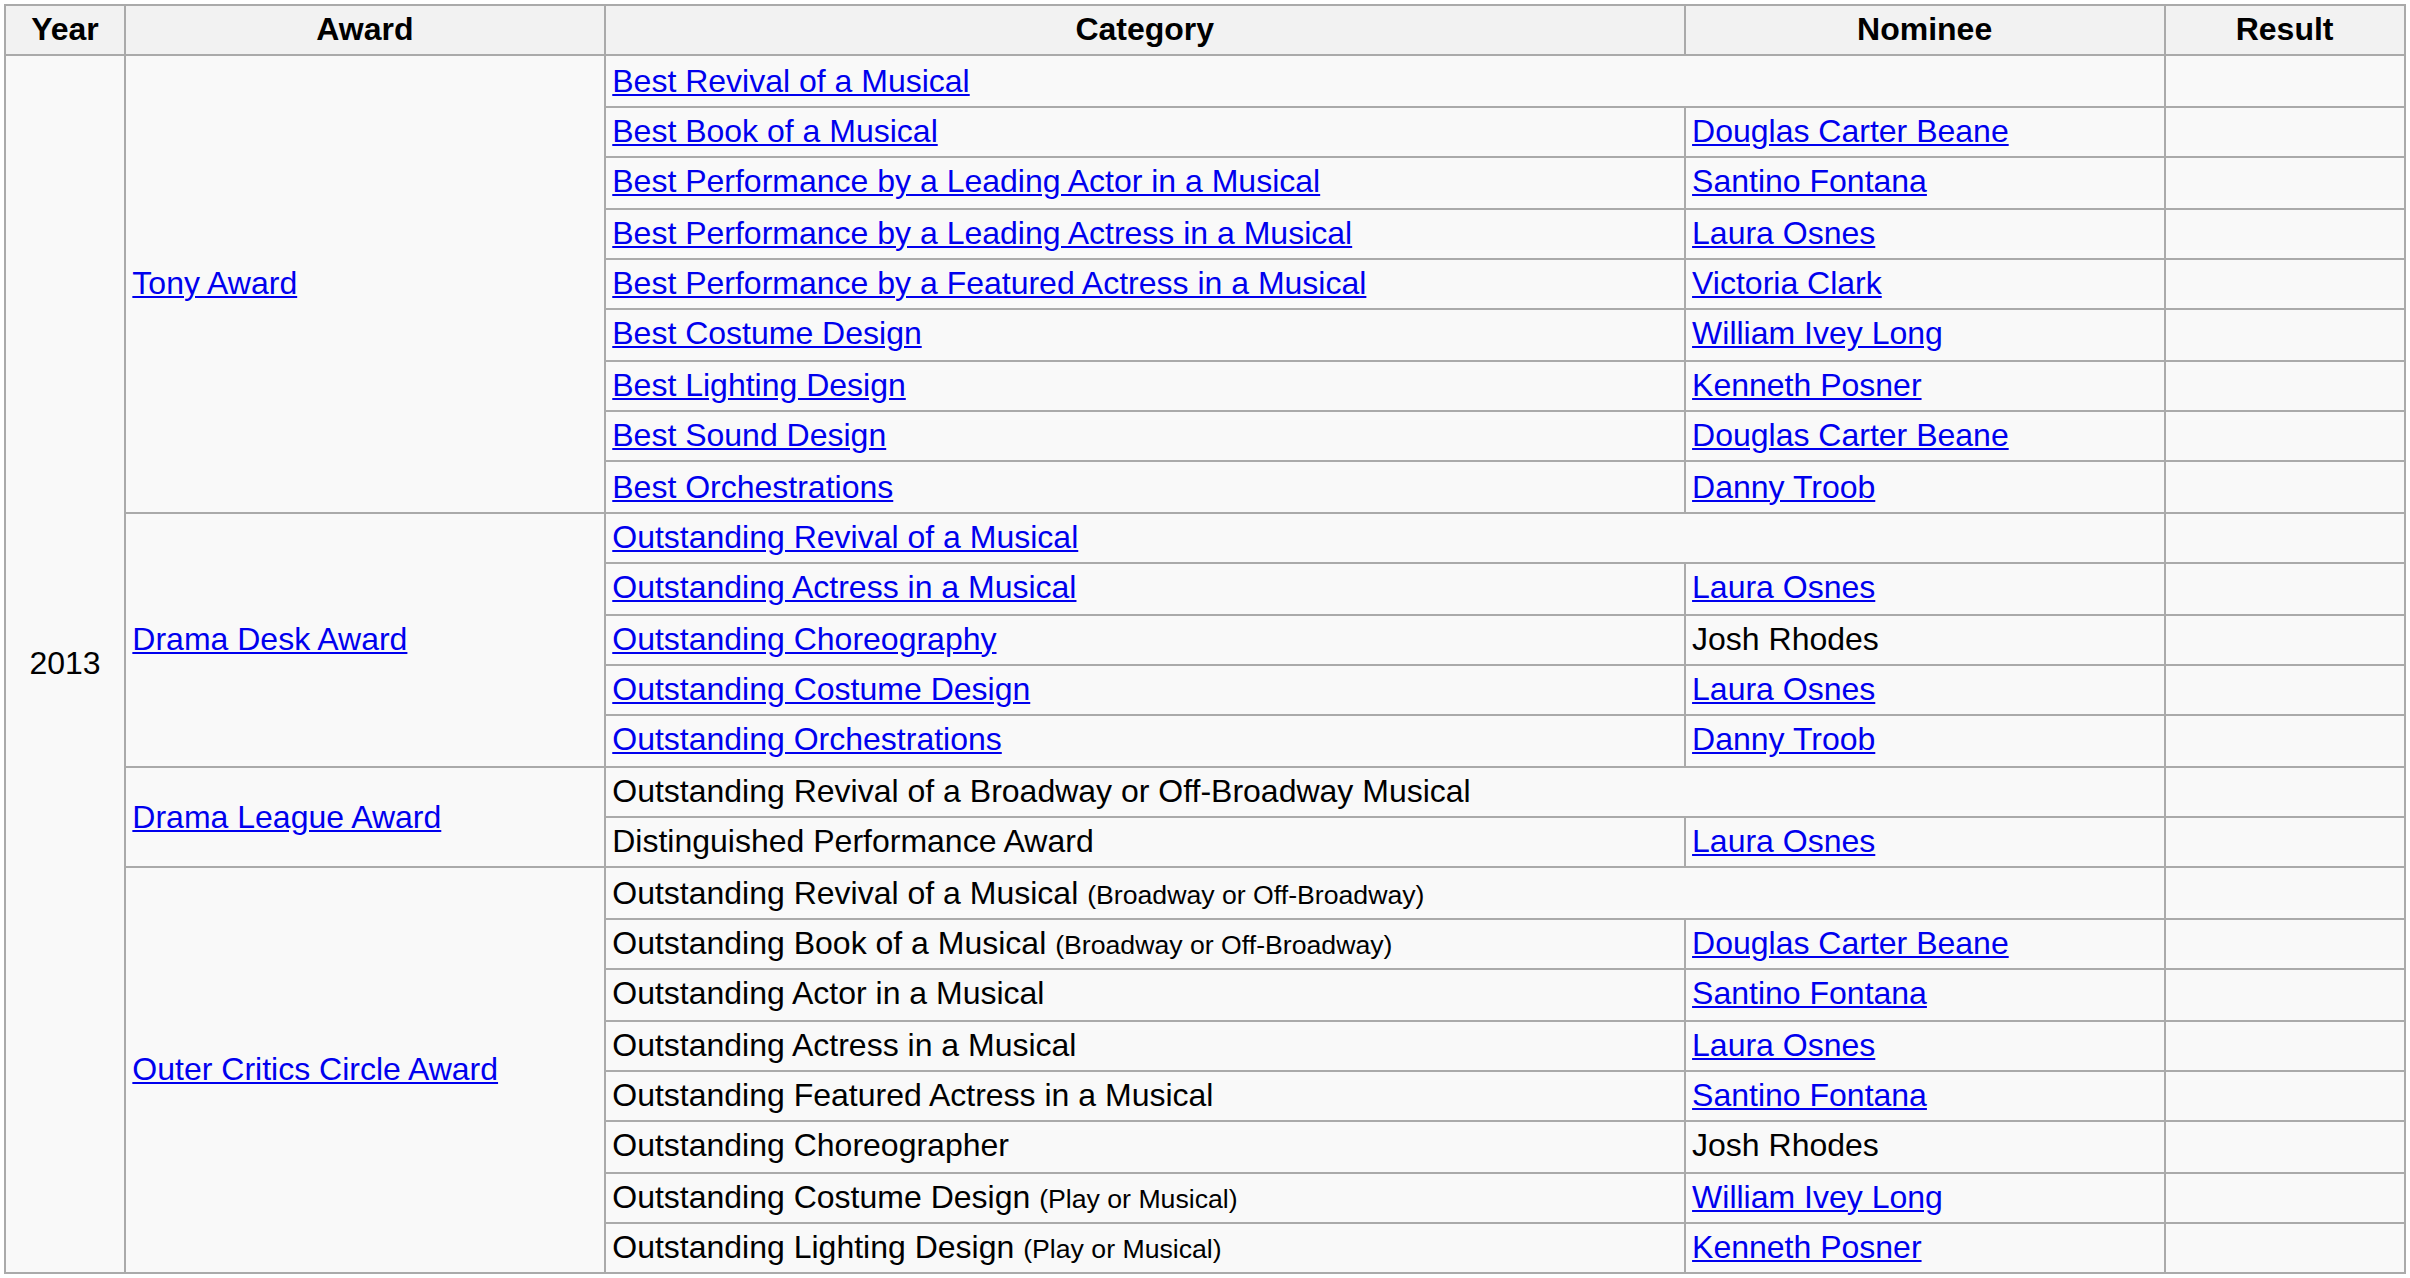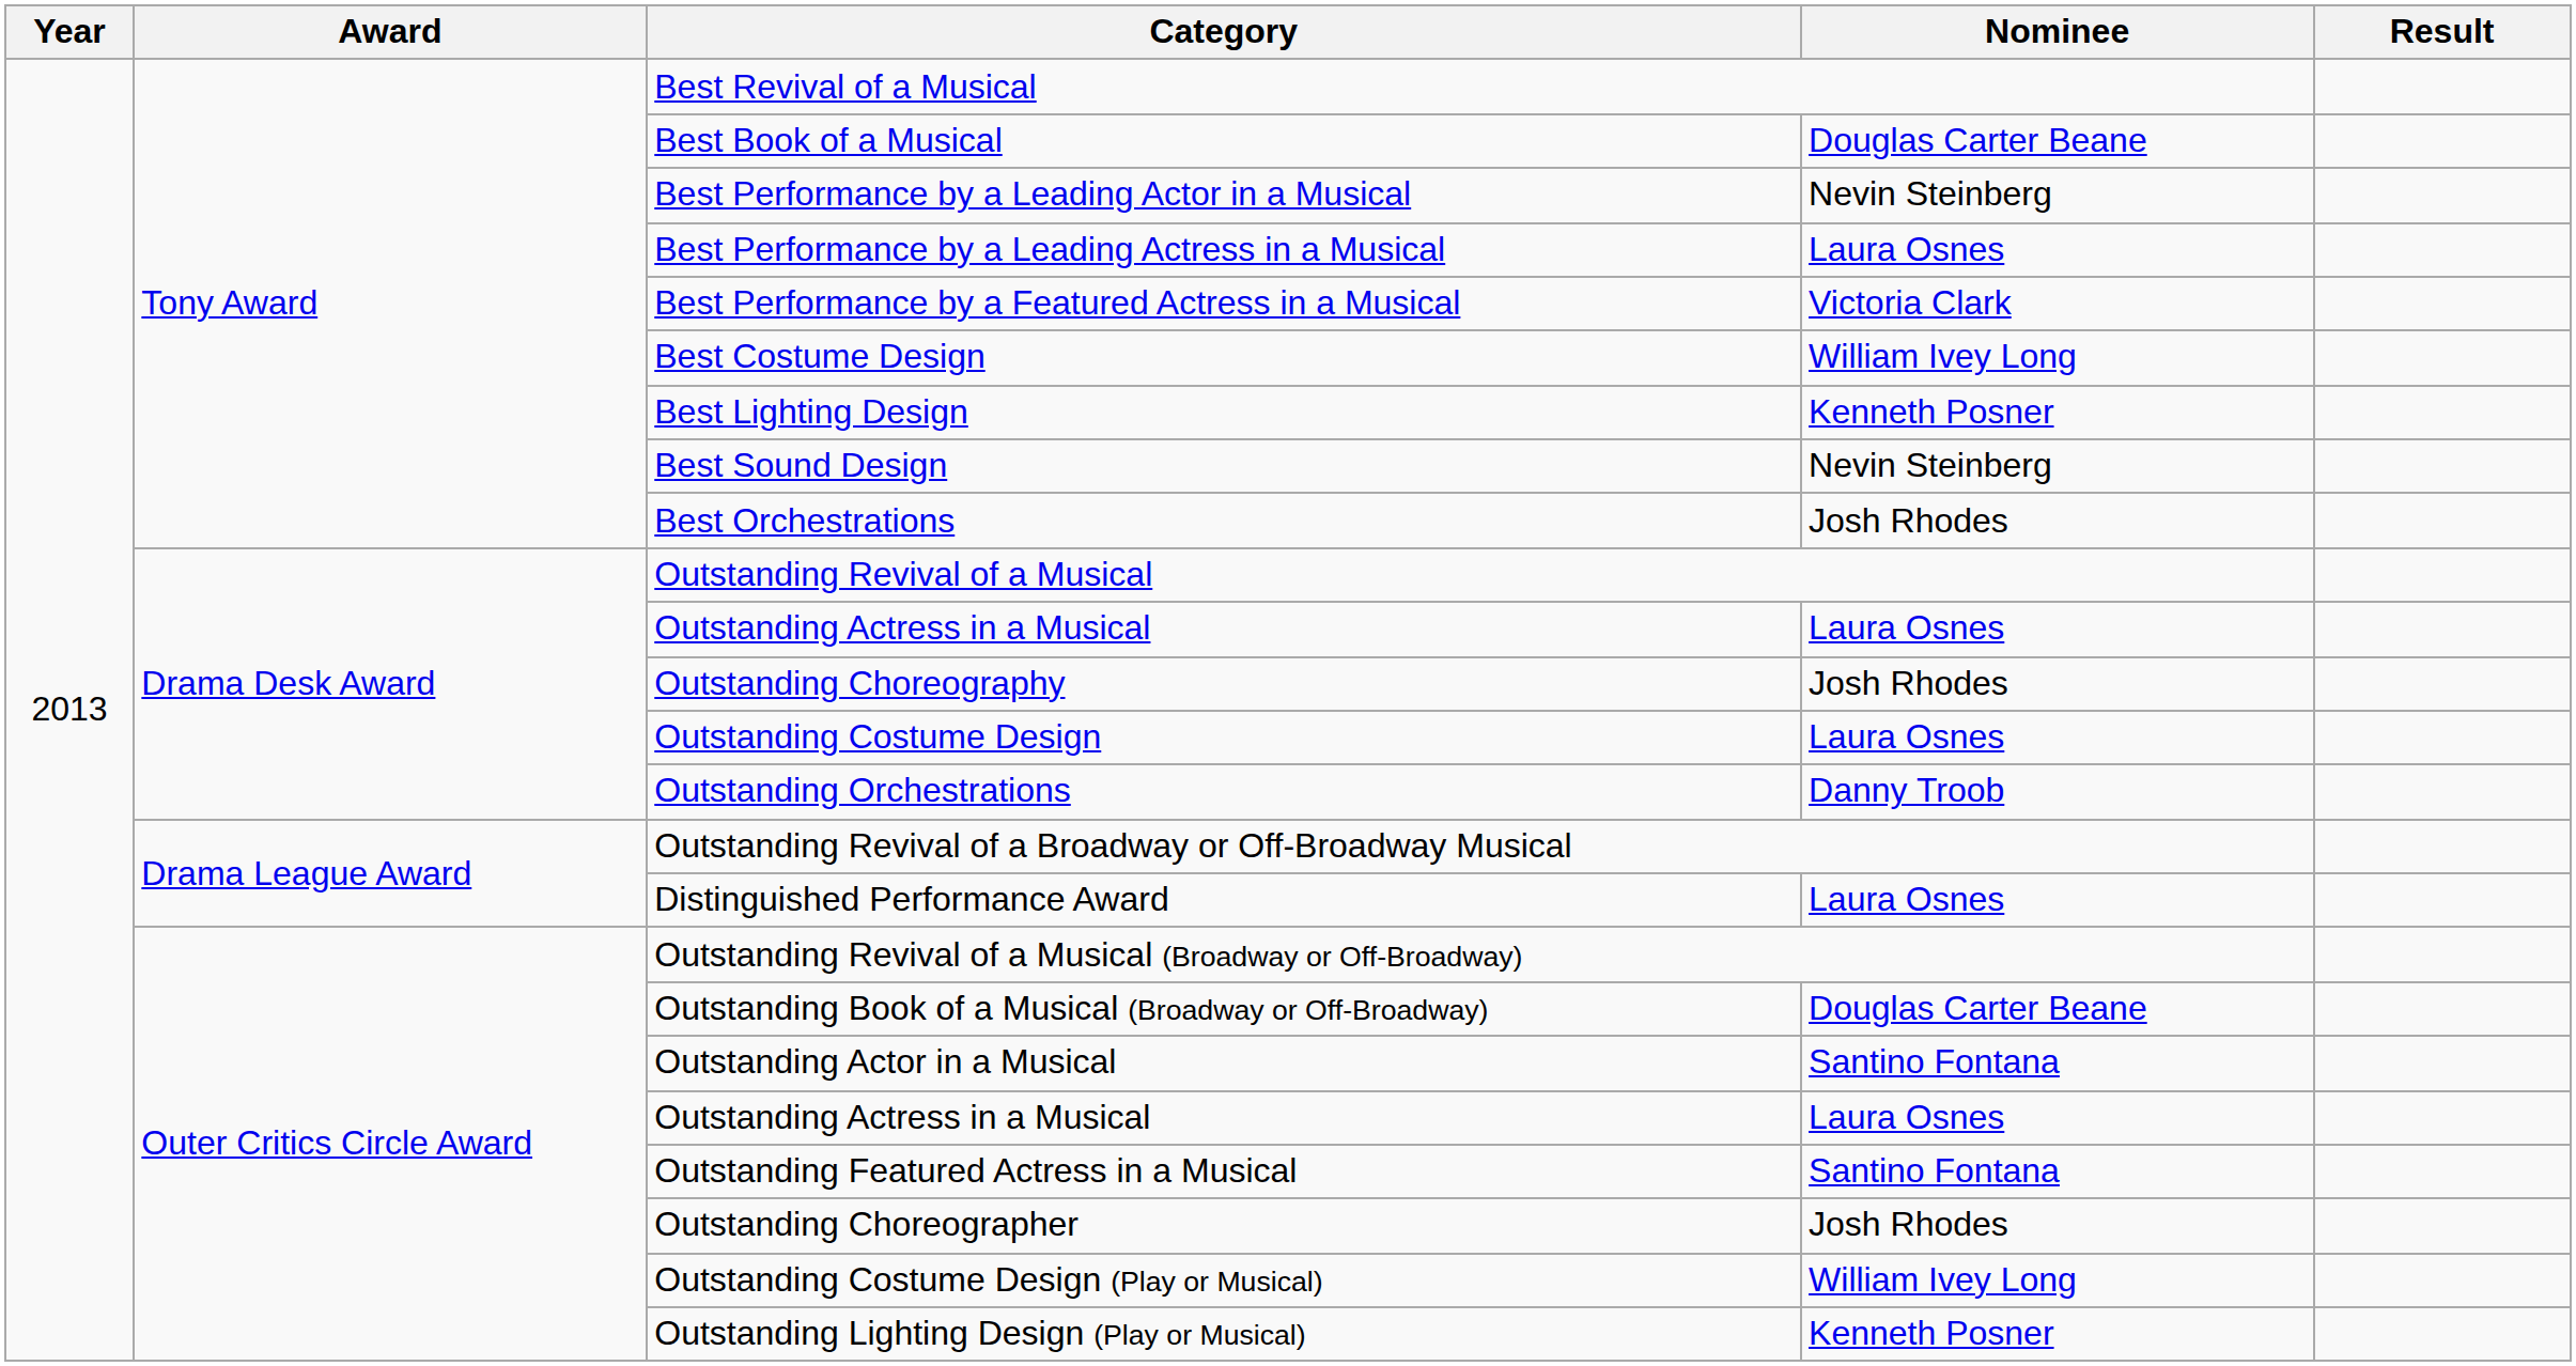 <table class="wikitable" style="width:95%;">
 <tr>
 <th style="width:5%;">Year</th>
 <th style="width:20%;">Award</th>
 <th style="width:45%;">Category</th>
 <th style="width:20%;">Nominee</th>
 <th style="width:10%;">Result</th>
 </tr>
 <tr>
 <td rowspan="24" style="text-align:center;">2013</td>
 <td rowspan="9"><a href='#'>Tony Award</a></td>
 <td colspan="2"><a href='#'>Best Revival of a Musical</a></td>
 <td></td>
 </tr>
 <tr>
 <td><a href='#'>Best Book of a Musical</a></td>
 <td><a href='#'>Douglas Carter Beane</a></td>
 <td></td>
 </tr>
 <tr>
 <td><a href='#'>Best Performance by a Leading Actor in a Musical</a></td>
-<td><a href='#'>Santino Fontana</a></td>
+<td>Nevin Steinberg</td>
 <td></td>
 </tr>
 <tr>
 <td><a href='#'>Best Performance by a Leading Actress in a Musical</a></td>
 <td><a href='#'>Laura Osnes</a></td>
 <td></td>
 </tr>
 <tr>
 <td><a href='#'>Best Performance by a Featured Actress in a Musical</a></td>
 <td><a href='#'>Victoria Clark</a></td>
 <td></td>
 </tr>
 <tr>
 <td><a href='#'>Best Costume Design</a></td>
 <td><a href='#'>William Ivey Long</a></td>
 <td></td>
 </tr>
 <tr>
 <td><a href='#'>Best Lighting Design</a></td>
 <td><a href='#'>Kenneth Posner</a></td>
 <td></td>
 </tr>
 <tr>
 <td><a href='#'>Best Sound Design</a></td>
-<td><a href='#'>Douglas Carter Beane</a></td>
+<td>Nevin Steinberg</td>
 <td></td>
 </tr>
 <tr>
 <td><a href='#'>Best Orchestrations</a></td>
-<td><a href='#'>Danny Troob</a></td>
+<td>Josh Rhodes</td>
 <td></td>
 </tr>
 <tr>
 <td rowspan="5"><a href='#'>Drama Desk Award</a></td>
 <td colspan="2"><a href='#'>Outstanding Revival of a Musical</a></td>
 <td></td>
 </tr>
 <tr>
 <td><a href='#'>Outstanding Actress in a Musical</a></td>
 <td><a href='#'>Laura Osnes</a></td>
 <td></td>
 </tr>
 <tr>
 <td><a href='#'>Outstanding Choreography</a></td>
 <td>Josh Rhodes</td>
 <td></td>
 </tr>
 <tr>
 <td><a href='#'>Outstanding Costume Design</a></td>
 <td><a href='#'>Laura Osnes</a></td>
 <td></td>
 </tr>
 <tr>
 <td><a href='#'>Outstanding Orchestrations</a></td>
 <td><a href='#'>Danny Troob</a></td>
 <td></td>
 </tr>
 <tr>
 <td rowspan="2"><a href='#'>Drama League Award</a></td>
 <td colspan="2">Outstanding Revival of a Broadway or Off-Broadway Musical</td>
 <td></td>
 </tr>
 <tr>
 <td>Distinguished Performance Award</td>
 <td><a href='#'>Laura Osnes</a></td>
 <td></td>
 </tr>
 <tr>
 <td rowspan="8"><a href='#'>Outer Critics Circle Award</a></td>
 <td colspan="2">Outstanding Revival of a Musical <small>(Broadway or Off-Broadway)</small></td>
 <td></td>
 </tr>
 <tr>
 <td>Outstanding Book of a Musical <small>(Broadway or Off-Broadway)</small></td>
 <td><a href='#'>Douglas Carter Beane</a></td>
 <td></td>
 </tr>
 <tr>
 <td>Outstanding Actor in a Musical</td>
 <td><a href='#'>Santino Fontana</a></td>
 <td></td>
 </tr>
 <tr>
 <td>Outstanding Actress in a Musical</td>
 <td><a href='#'>Laura Osnes</a></td>
 <td></td>
 </tr>
 <tr>
 <td>Outstanding Featured Actress in a Musical</td>
 <td><a href='#'>Santino Fontana</a></td>
 <td></td>
 </tr>
 <tr>
 <td>Outstanding Choreographer</td>
 <td>Josh Rhodes</td>
 <td></td>
 </tr>
 <tr>
 <td>Outstanding Costume Design <small>(Play or Musical)</small></td>
 <td><a href='#'>William Ivey Long</a></td>
 <td></td>
 </tr>
 <tr>
 <td>Outstanding Lighting Design <small>(Play or Musical)</small></td>
 <td><a href='#'>Kenneth Posner</a></td>
 <td></td>
 </tr>
 </table>
